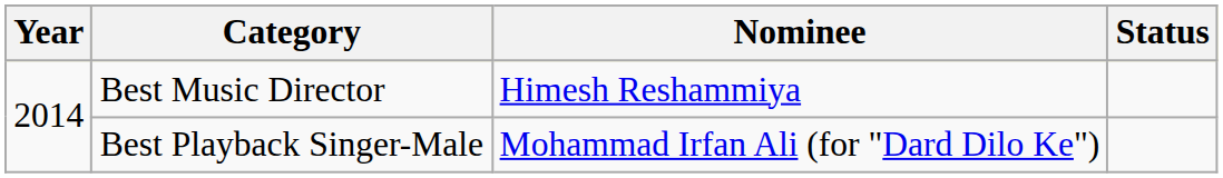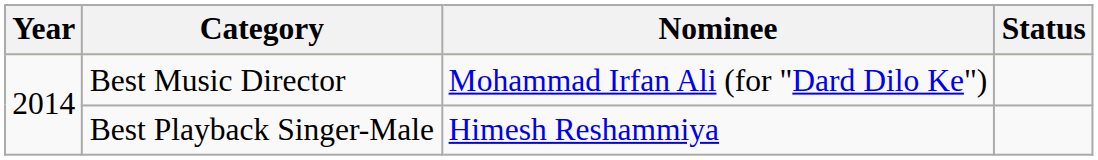 <table class="wikitable">
 <tr style="background:#ff9; text-align:center;">
 <th>Year</th>
 <th>Category</th>
 <th>Nominee</th>
 <th>Status</th>
 </tr>
 <tr>
 <td rowspan=3>2014</td>
 <td>Best Music Director</td>
-<td><a href='#'>Himesh Reshammiya</a></td>
+<td><a href='#'>Mohammad Irfan Ali</a> (for "<a href='#'>Dard Dilo Ke</a>")</td>
 <td></td>
 </tr>
 <tr>
 <td>Best Playback Singer-Male</td>
-<td><a href='#'>Mohammad Irfan Ali</a> (for "<a href='#'>Dard Dilo Ke</a>")</td>
+<td><a href='#'>Himesh Reshammiya</a></td>
 <td></td>
 </tr>
 </table>
